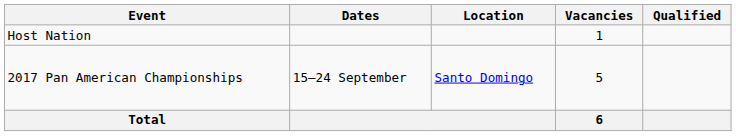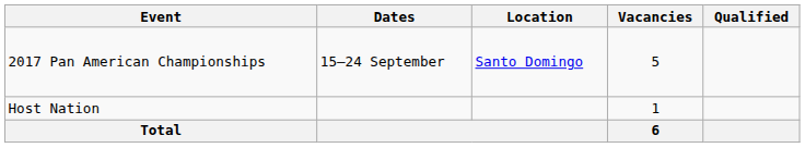 <table class="wikitable" width=750>
 <tr>
 <th>Event</th>
 <th>Dates</th>
 <th>Location</th>
 <th>Vacancies</th>
 <th>Qualified</th>
 </tr>
 <tr>
+<td>2017 Pan American Championships</td>
+<td>15–24 September</td>
+<td> <a href='#'>Santo Domingo</a></td>
+<td align=center>5</td>
+<td><br><br><br><br></td>
+</tr>
+<tr>
 <td>Host Nation</td>
 <td></td>
 <td></td>
 <td align=center>1</td>
 <td></td>
-</tr>
-<tr>
-<td>2017 Pan American Championships</td>
-<td>15–24 September</td>
-<td> <a href='#'>Santo Domingo</a></td>
-<td align=center>5</td>
-<td><br><br><br><br></td>
 </tr>
 <tr>
 <th>Total</th>
 <th colspan="2"></th>
 <th>6</th>
 <th></th>
 </tr>
 </table>
